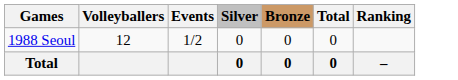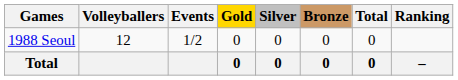 <table class="wikitable sortable" style="text-align:center">
 <tr>
 <th>Games</th>
 <th>Volleyballers</th>
 <th>Events</th>
+<th style="background-color:gold;">Gold</th>
 <th style="background-color:silver;">Silver</th>
 <th style="background-color:#c96;">Bronze</th>
 <th>Total</th>
 <th>Ranking</th>
 </tr>
 <tr>
 <td align=left><a href='#'>1988 Seoul</a></td>
 <td>12</td>
 <td>1/2</td>
 <td>0</td>
 <td>0</td>
 <td>0</td>
+<td>0</td>
 <td></td>
 </tr>
 <tr>
 <th>Total</th>
 <th></th>
 <th></th>
 <th>0</th>
 <th>0</th>
 <th>0</th>
+<th>0</th>
 <th>–</th>
 </tr>
 </table>
